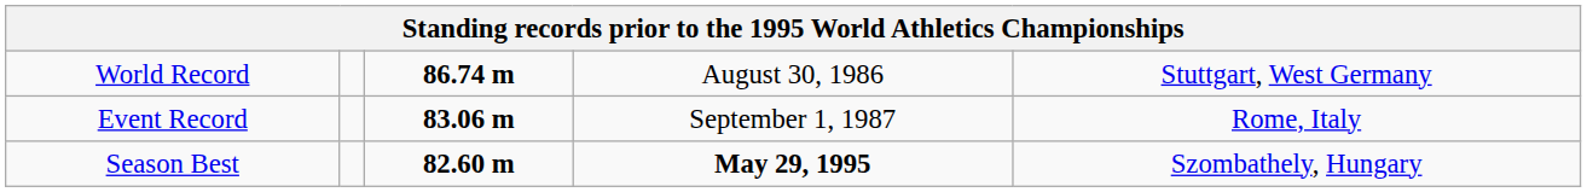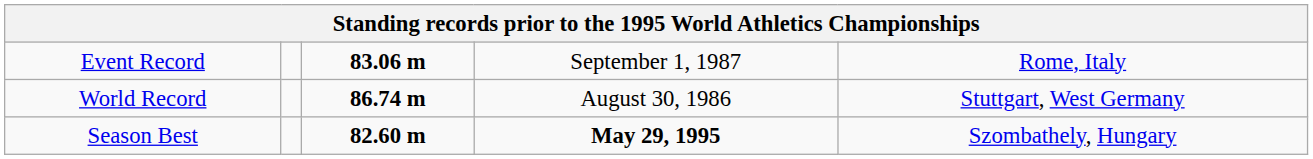 <table class="wikitable" style=" text-align:center; font-size:110%;" width="80%">
 <tr>
 <th colspan="5">Standing records prior to the 1995 World Athletics Championships</th>
+</tr>
+<tr>
+<td><a href='#'>Event Record</a></td>
+<td></td>
+<td><strong>83.06 m </strong></td>
+<td>September 1, 1987</td>
+<td> <a href='#'>Rome, Italy</a></td>
 </tr>
 <tr>
 <td><a href='#'>World Record</a></td>
 <td></td>
 <td><strong>86.74 m </strong></td>
 <td>August 30, 1986</td>
 <td> <a href='#'>Stuttgart</a>, <a href='#'>West Germany</a></td>
 </tr>
 <tr>
-<td><a href='#'>Event Record</a></td>
-<td></td>
-<td><strong>83.06 m </strong></td>
-<td>September 1, 1987</td>
-<td> <a href='#'>Rome, Italy</a></td>
-</tr>
-<tr>
 <td><a href='#'>Season Best</a></td>
 <td></td>
 <td><strong>82.60 m </strong></td>
 <td><strong>May 29, 1995</strong></td>
 <td> <a href='#'>Szombathely</a>, <a href='#'>Hungary</a></td>
 </tr>
 </table>
